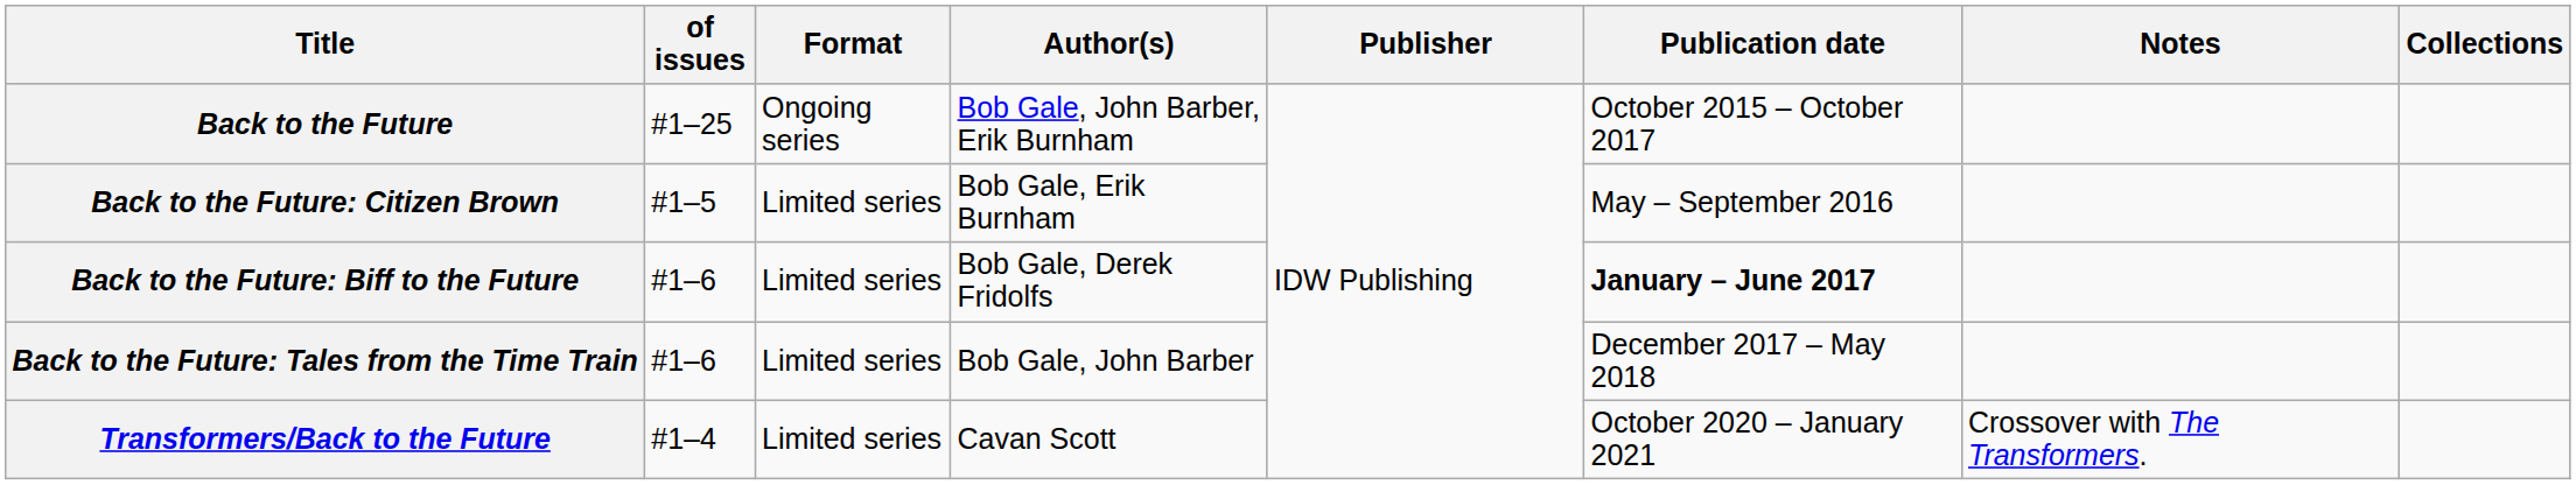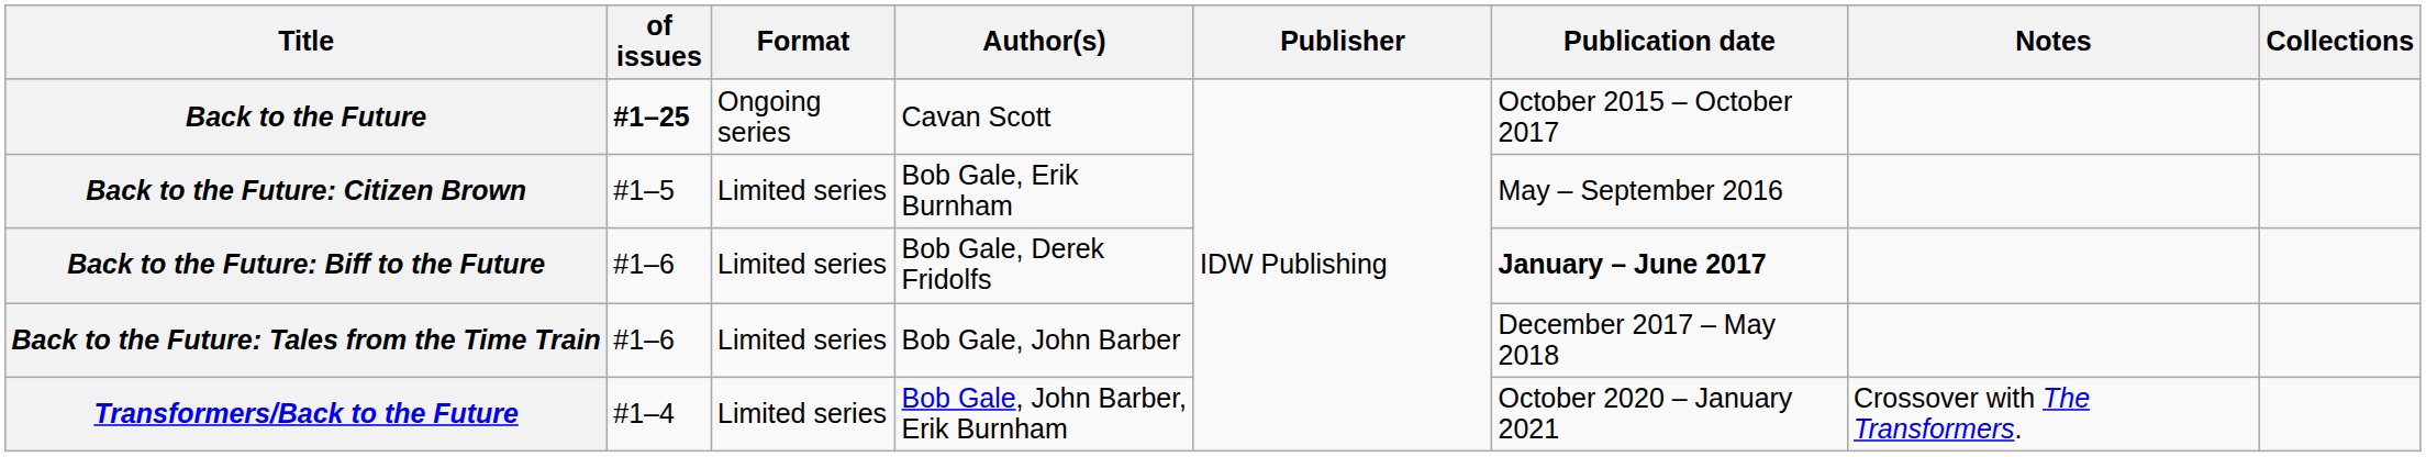 <table class="wikitable">
 <tr>
 <th>Title</th>
 <th style="width:40pt"> of issues</th>
 <th style="width:75pt">Format</th>
 <th style="width:125pt">Author(s)</th>
 <th style="width:125pt">Publisher</th>
 <th style="width:150pt">Publication date</th>
 <th style="width:175pt">Notes</th>
 <th>Collections</th>
 </tr>
 <tr>
 <th><em>Back to the Future</em></th>
-<td>#1–25</td>
+<td><strong>#1–25</strong></td>
 <td>Ongoing series</td>
-<td><a href='#'>Bob Gale</a>, John Barber, Erik Burnham</td>
+<td>Cavan Scott</td>
 <td rowspan="5">IDW Publishing</td>
 <td>October 2015 – October 2017</td>
 <td></td>
 <td></td>
 </tr>
 <tr>
 <th><em>Back to the Future: Citizen Brown</em></th>
 <td>#1–5</td>
 <td>Limited series</td>
 <td>Bob Gale, Erik Burnham</td>
 <td>May – September 2016</td>
 <td></td>
 <td></td>
 </tr>
 <tr>
 <th><em>Back to the Future: Biff to the Future</em></th>
 <td>#1–6</td>
 <td>Limited series</td>
 <td>Bob Gale, Derek Fridolfs</td>
 <td><strong>January – June 2017</strong></td>
 <td></td>
 <td></td>
 </tr>
 <tr>
 <th><em>Back to the Future: Tales from the Time Train</em></th>
 <td>#1–6</td>
 <td>Limited series</td>
 <td>Bob Gale, John Barber</td>
 <td>December 2017 – May 2018</td>
 <td></td>
 <td></td>
 </tr>
 <tr>
 <th><em><a href='#'>Transformers/Back to the Future</a></em></th>
 <td>#1–4</td>
 <td>Limited series</td>
-<td>Cavan Scott</td>
+<td><a href='#'>Bob Gale</a>, John Barber, Erik Burnham</td>
 <td>October 2020 – January 2021</td>
 <td>Crossover with <em><a href='#'>The Transformers</a></em>.</td>
 <td></td>
 </tr>
 </table>
